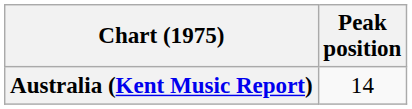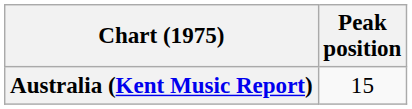 <table class="wikitable plainrowheaders">
 <tr>
 <th scope="col">Chart (1975)</th>
 <th scope="col">Peak<br>position</th>
 </tr>
 <tr>
 <th scope="row">Australia (<a href='#'>Kent Music Report</a>)</th>
-<td align="center">14</td>
+<td align="center">15</td>
 </tr>
 </table>
